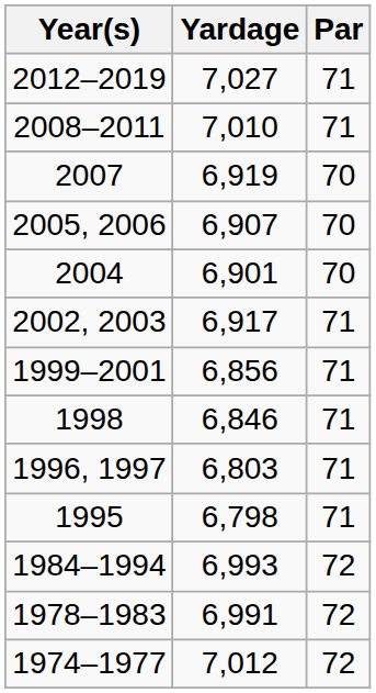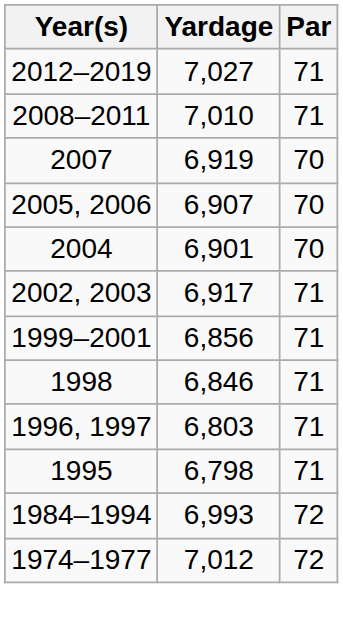 <table class="wikitable" style="text-align:center">
 <tr>
 <th>Year(s)</th>
 <th>Yardage</th>
 <th>Par</th>
 </tr>
 <tr>
 <td>2012–2019</td>
 <td>7,027</td>
 <td>71</td>
 </tr>
 <tr>
 <td>2008–2011</td>
 <td>7,010</td>
 <td>71</td>
 </tr>
 <tr>
 <td>2007</td>
 <td>6,919</td>
 <td>70</td>
 </tr>
 <tr>
 <td>2005, 2006</td>
 <td>6,907</td>
 <td>70</td>
 </tr>
 <tr>
 <td>2004</td>
 <td>6,901</td>
 <td>70</td>
 </tr>
 <tr>
 <td>2002, 2003</td>
 <td>6,917</td>
 <td>71</td>
 </tr>
 <tr>
 <td>1999–2001</td>
 <td>6,856</td>
 <td>71</td>
 </tr>
 <tr>
 <td>1998</td>
 <td>6,846</td>
 <td>71</td>
 </tr>
 <tr>
 <td>1996, 1997</td>
 <td>6,803</td>
 <td>71</td>
 </tr>
 <tr>
 <td>1995</td>
 <td>6,798</td>
 <td>71</td>
 </tr>
 <tr>
 <td>1984–1994</td>
 <td>6,993</td>
 <td>72</td>
 </tr>
 <tr>
-<td>1978–1983</td>
-<td>6,991</td>
-<td>72</td>
-</tr>
-<tr>
 <td>1974–1977</td>
 <td>7,012</td>
 <td>72</td>
 </tr>
 </table>
